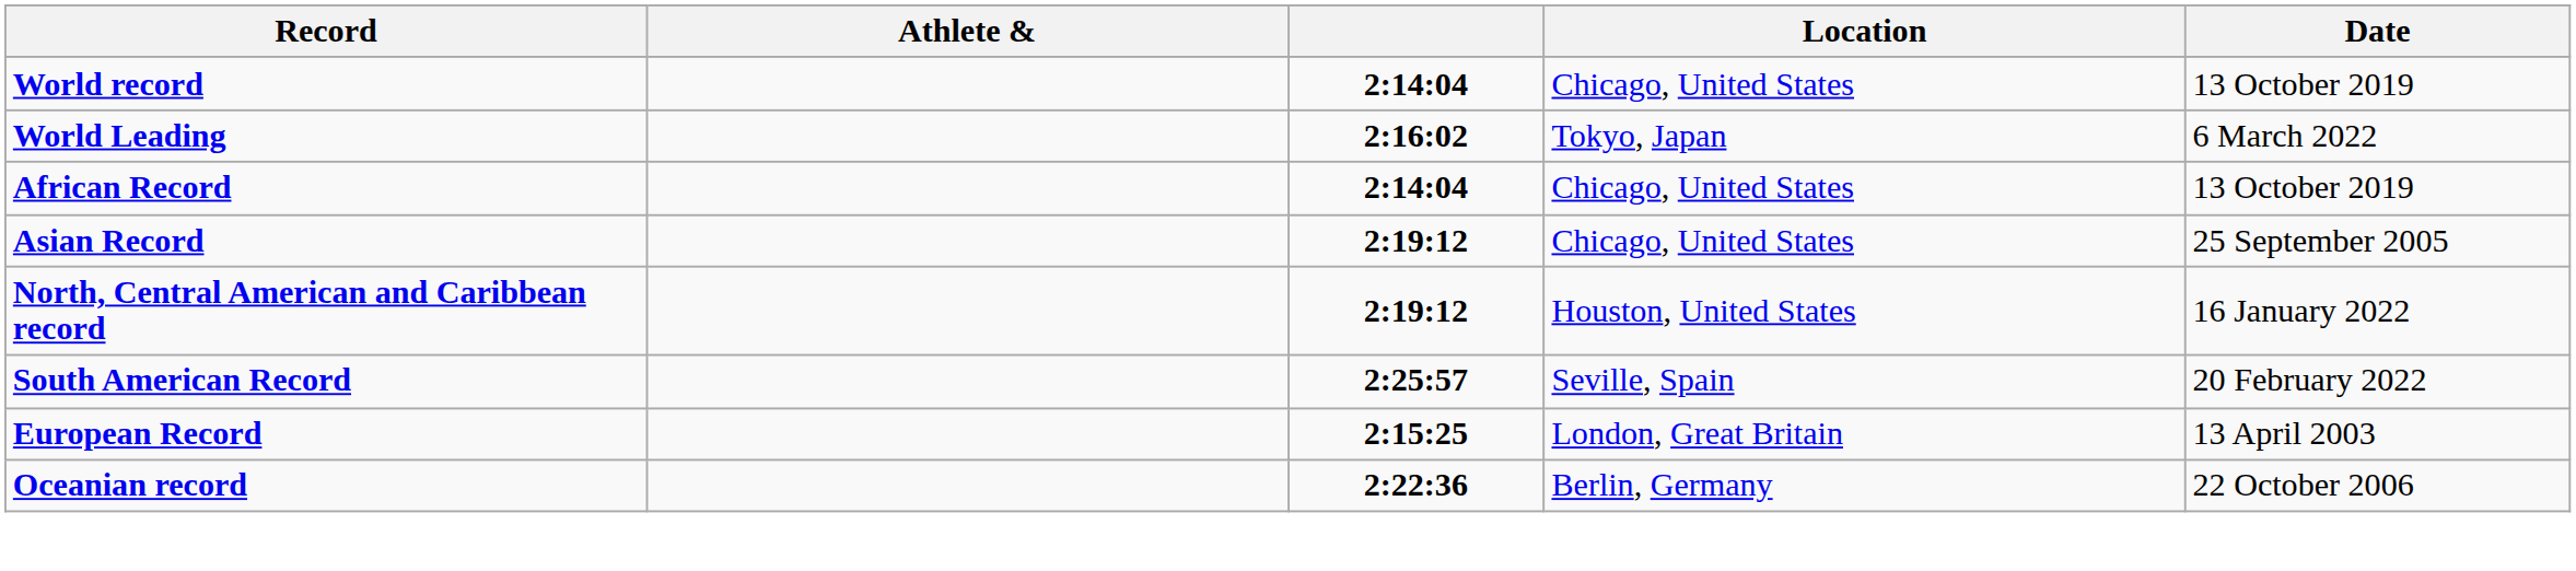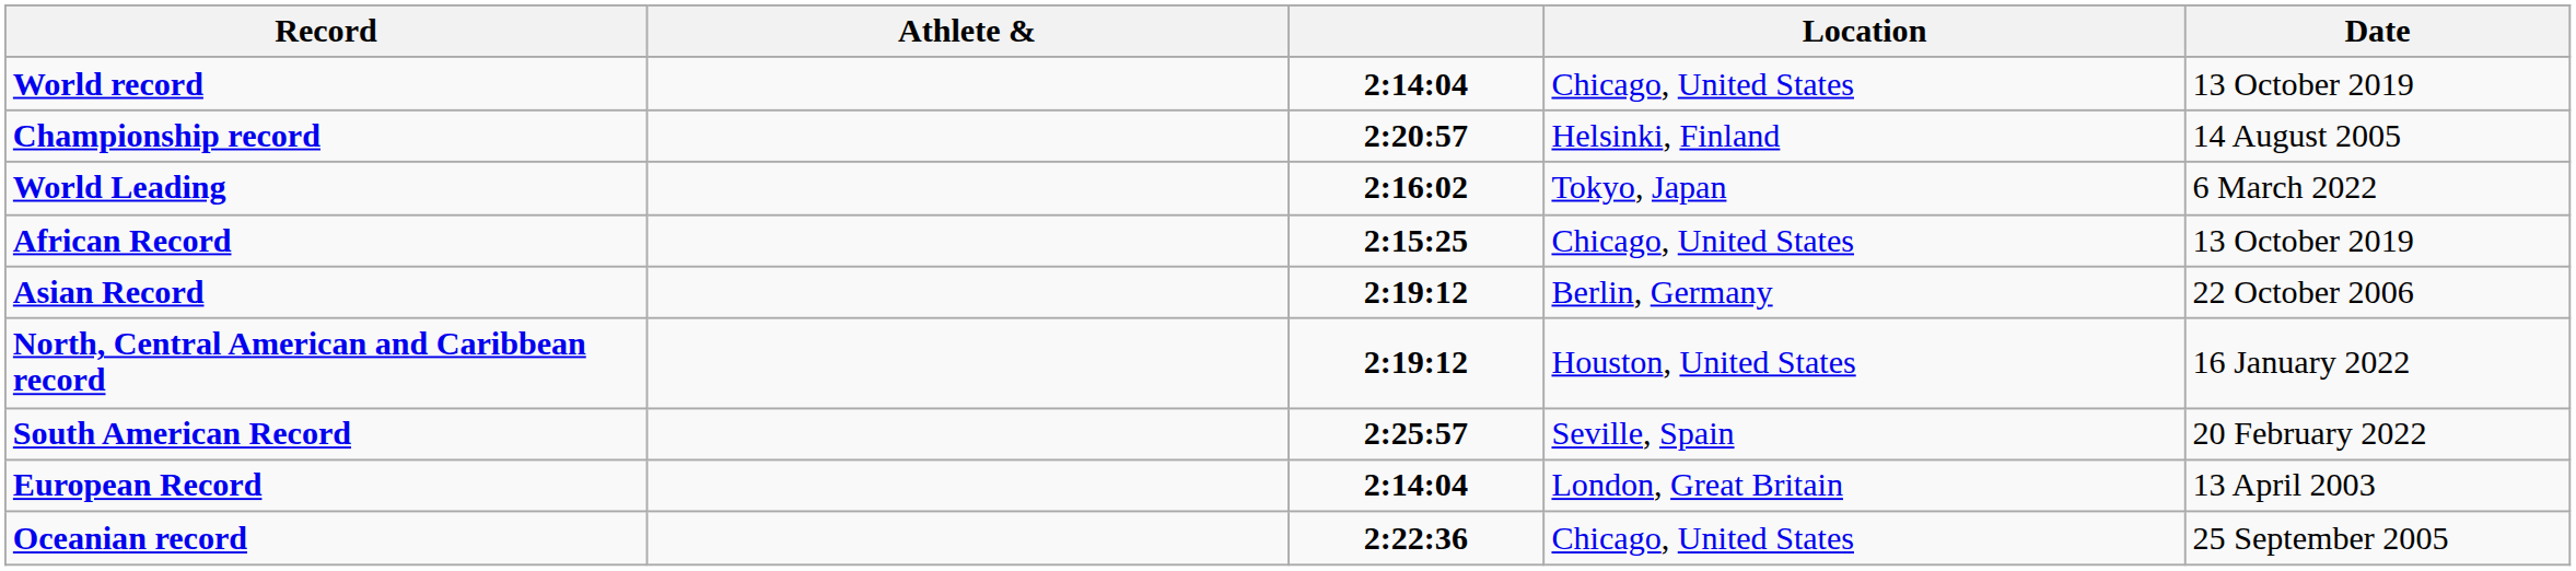 <table class="wikitable">
 <tr>
 <th width=25% align=center>Record</th>
 <th width=25% align=center>Athlete & </th>
 <th width=10% align=center></th>
 <th width=25% align=center>Location</th>
 <th width=15% align=center>Date</th>
 </tr>
 <tr>
 <td><strong><a href='#'>World record</a></strong></td>
 <td></td>
 <td align=center><strong>2:14:04</strong></td>
 <td><a href='#'>Chicago</a>, <a href='#'>United States</a></td>
 <td>13 October 2019</td>
 </tr>
 <tr>
+<td><strong><a href='#'>Championship record</a></strong></td>
+<td></td>
+<td align=center><strong>2:20:57</strong></td>
+<td><a href='#'>Helsinki</a>, <a href='#'>Finland</a></td>
+<td>14 August 2005</td>
+</tr>
+<tr>
 <td><strong><a href='#'>World Leading</a></strong></td>
 <td></td>
 <td align=center><strong>2:16:02</strong></td>
 <td><a href='#'>Tokyo</a>, <a href='#'>Japan</a></td>
 <td>6 March 2022</td>
 </tr>
 <tr>
 <td><strong><a href='#'>African Record</a></strong></td>
 <td></td>
-<td align=center><strong>2:14:04</strong></td>
+<td align=center><strong>2:15:25</strong></td>
 <td><a href='#'>Chicago</a>, <a href='#'>United States</a></td>
 <td>13 October 2019</td>
 </tr>
 <tr>
 <td><strong><a href='#'>Asian Record</a></strong></td>
 <td></td>
 <td align=center><strong>2:19:12</strong></td>
-<td><a href='#'>Chicago</a>, <a href='#'>United States</a></td>
-<td>25 September 2005</td>
+<td><a href='#'>Berlin</a>, <a href='#'>Germany</a></td>
+<td>22 October 2006</td>
 </tr>
 <tr>
 <td><strong><a href='#'>North, Central American and Caribbean record</a></strong></td>
 <td></td>
 <td align=center><strong>2:19:12</strong></td>
 <td><a href='#'>Houston</a>, <a href='#'>United States</a></td>
 <td>16 January 2022</td>
 </tr>
 <tr>
 <td><strong><a href='#'>South American Record</a></strong></td>
 <td></td>
 <td align=center><strong>2:25:57</strong></td>
 <td><a href='#'>Seville</a>, <a href='#'>Spain</a></td>
 <td>20 February 2022</td>
 </tr>
 <tr>
 <td><strong><a href='#'>European Record</a></strong></td>
 <td></td>
-<td align=center><strong>2:15:25</strong></td>
+<td align=center><strong>2:14:04</strong></td>
 <td><a href='#'>London</a>, <a href='#'>Great Britain</a></td>
 <td>13 April 2003</td>
 </tr>
 <tr>
 <td><strong><a href='#'>Oceanian record</a></strong></td>
 <td></td>
 <td align=center><strong>2:22:36</strong></td>
-<td><a href='#'>Berlin</a>, <a href='#'>Germany</a></td>
-<td>22 October 2006</td>
+<td><a href='#'>Chicago</a>, <a href='#'>United States</a></td>
+<td>25 September 2005</td>
 </tr>
 </table>
